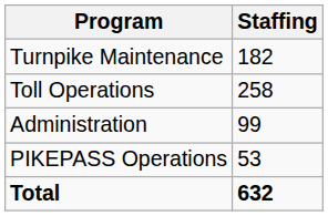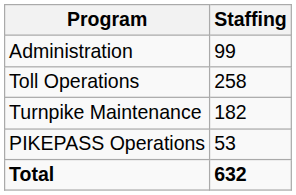 <table border="1" cellspacing="0" cellpadding="5" style="border-collapse:collapse;" class="wikitable">
 <tr>
 <th>Program</th>
 <th>Staffing</th>
 </tr>
 <tr>
-<td>Turnpike Maintenance</td>
-<td>182</td>
+<td>Administration</td>
+<td>99</td>
 </tr>
 <tr>
 <td>Toll Operations</td>
 <td>258</td>
 </tr>
 <tr>
-<td>Administration</td>
-<td>99</td>
+<td>Turnpike Maintenance</td>
+<td>182</td>
 </tr>
 <tr>
 <td>PIKEPASS Operations</td>
 <td>53</td>
 </tr>
 <tr>
 <td><strong>Total</strong></td>
 <td><strong>632</strong></td>
 </tr>
 </table>
